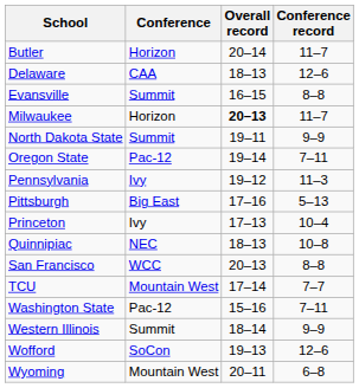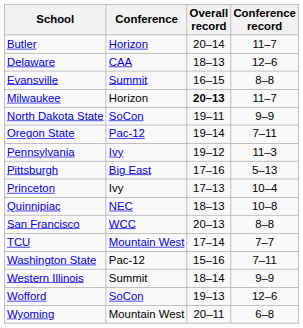 <table class="wikitable sortable">
 <tr>
 <th>School</th>
 <th>Conference</th>
 <th>Overall<br>record</th>
 <th>Conference<br>record</th>
 </tr>
 <tr>
 <td><a href='#'>Butler</a></td>
 <td><a href='#'>Horizon</a></td>
 <td align=center>20–14</td>
 <td align=center>11–7</td>
 </tr>
 <tr>
 <td><a href='#'>Delaware</a></td>
 <td><a href='#'>CAA</a></td>
 <td align=center>18–13</td>
 <td align=center>12–6</td>
 </tr>
 <tr>
 <td><a href='#'>Evansville</a></td>
 <td><a href='#'>Summit</a></td>
 <td align=center>16–15</td>
 <td align=center>8–8</td>
 </tr>
 <tr>
 <td><a href='#'>Milwaukee</a></td>
 <td>Horizon</td>
 <td align=center><strong>20–13</strong></td>
 <td align=center>11–7</td>
 </tr>
 <tr>
 <td><a href='#'>North Dakota State</a></td>
-<td><a href='#'>Summit</a></td>
+<td><a href='#'>SoCon</a></td>
 <td align=center>19–11</td>
 <td align=center>9–9</td>
 </tr>
 <tr>
 <td><a href='#'>Oregon State</a></td>
 <td><a href='#'>Pac-12</a></td>
 <td align=center>19–14</td>
 <td align=center>7–11</td>
 </tr>
 <tr>
 <td><a href='#'>Pennsylvania</a></td>
 <td><a href='#'>Ivy</a></td>
 <td align=center>19–12</td>
 <td align=center>11–3</td>
 </tr>
 <tr>
 <td><a href='#'>Pittsburgh</a></td>
 <td><a href='#'>Big East</a></td>
 <td align=center>17–16</td>
 <td align=center>5–13</td>
 </tr>
 <tr>
 <td><a href='#'>Princeton</a></td>
 <td>Ivy</td>
 <td align=center>17–13</td>
 <td align=center>10–4</td>
 </tr>
 <tr>
 <td><a href='#'>Quinnipiac</a></td>
 <td><a href='#'>NEC</a></td>
 <td align=center>18–13</td>
 <td align=center>10–8</td>
 </tr>
 <tr>
 <td><a href='#'>San Francisco</a></td>
 <td><a href='#'>WCC</a></td>
 <td align=center>20–13</td>
 <td align=center>8–8</td>
 </tr>
 <tr>
 <td><a href='#'>TCU</a></td>
 <td><a href='#'>Mountain West</a></td>
 <td align=center>17–14</td>
 <td align=center>7–7</td>
 </tr>
 <tr>
 <td><a href='#'>Washington State</a></td>
 <td>Pac-12</td>
 <td align=center>15–16</td>
 <td align=center>7–11</td>
 </tr>
 <tr>
 <td><a href='#'>Western Illinois</a></td>
 <td>Summit</td>
 <td align=center>18–14</td>
 <td align=center>9–9</td>
 </tr>
 <tr>
 <td><a href='#'>Wofford</a></td>
 <td><a href='#'>SoCon</a></td>
 <td align=center>19–13</td>
 <td align=center>12–6</td>
 </tr>
 <tr>
 <td><a href='#'>Wyoming</a></td>
 <td>Mountain West</td>
 <td align=center>20–11</td>
 <td align=center>6–8</td>
 </tr>
 </table>
